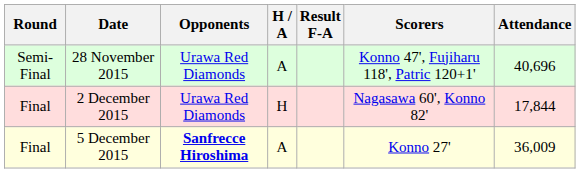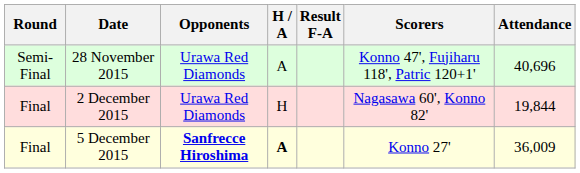 <table class="wikitable" style="text-align:center">
 <tr>
 <th>Round</th>
 <th>Date</th>
 <th>Opponents</th>
 <th>H / A</th>
 <th>Result<br>F-A</th>
 <th>Scorers</th>
 <th>Attendance</th>
 </tr>
 <tr bgcolor="#ddffdd">
 <td>Semi-Final</td>
 <td>28 November 2015</td>
 <td><a href='#'>Urawa Red Diamonds</a></td>
 <td>A</td>
 <td></td>
 <td><a href='#'>Konno</a> 47', <a href='#'>Fujiharu</a> 118', <a href='#'>Patric</a> 120+1'</td>
 <td>40,696</td>
 </tr>
 <tr bgcolor="#ffdddd">
 <td>Final</td>
 <td>2 December 2015</td>
 <td><a href='#'>Urawa Red Diamonds</a></td>
 <td>H</td>
 <td></td>
 <td><a href='#'>Nagasawa</a> 60', <a href='#'>Konno</a> 82'</td>
-<td>17,844</td>
+<td>19,844</td>
 </tr>
 <tr bgcolor="#ffffdd">
 <td>Final</td>
 <td>5 December 2015</td>
 <td><strong><a href='#'>Sanfrecce Hiroshima</a></strong></td>
-<td>A</td>
+<td><strong>A</strong></td>
 <td></td>
 <td><a href='#'>Konno</a> 27'</td>
 <td>36,009</td>
 </tr>
 </table>
